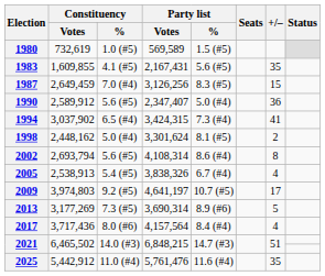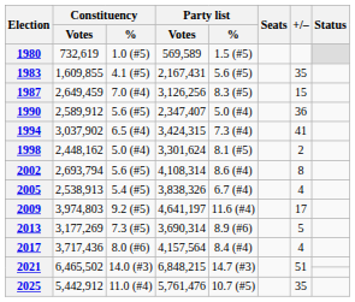 <table class="wikitable" style="font-size:97%; text-align:center;">
 <tr>
 <th rowspan=2>Election</th>
 <th colspan=2>Constituency</th>
 <th colspan=2>Party list</th>
 <th rowspan=2>Seats</th>
 <th rowspan=2>+/–</th>
 <th rowspan=2>Status</th>
 </tr>
 <tr>
 <th>Votes</th>
 <th>%</th>
 <th>Votes</th>
 <th>%</th>
 </tr>
 <tr>
 <th><a href='#'>1980</a></th>
 <td>732,619</td>
 <td>1.0 (#5)</td>
 <td>569,589</td>
 <td>1.5 (#5)</td>
 <td></td>
 <td></td>
 <td style="background:#ddd;"></td>
 </tr>
 <tr>
 <th><a href='#'>1983</a></th>
 <td>1,609,855</td>
 <td>4.1 (#5)</td>
 <td>2,167,431</td>
 <td>5.6 (#5)</td>
 <td></td>
 <td> 35</td>
 <td></td>
 </tr>
 <tr>
 <th><a href='#'>1987</a></th>
 <td>2,649,459</td>
 <td>7.0 (#4)</td>
 <td>3,126,256</td>
 <td>8.3 (#5)</td>
 <td></td>
 <td> 15</td>
 <td></td>
 </tr>
 <tr>
 <th><a href='#'>1990</a></th>
 <td>2,589,912</td>
 <td>5.6 (#5)</td>
 <td>2,347,407</td>
 <td>5.0 (#4)</td>
 <td></td>
 <td> 36</td>
 <td></td>
 </tr>
 <tr>
 <th><a href='#'>1994</a></th>
 <td>3,037,902</td>
 <td>6.5 (#4)</td>
 <td>3,424,315</td>
 <td>7.3 (#4)</td>
 <td></td>
 <td> 41</td>
 <td></td>
 </tr>
 <tr>
 <th><a href='#'>1998</a></th>
 <td>2,448,162</td>
 <td>5.0 (#4)</td>
 <td>3,301,624</td>
 <td>8.1 (#5)</td>
 <td></td>
 <td> 2</td>
 <td></td>
 </tr>
 <tr>
 <th><a href='#'>2002</a></th>
 <td>2,693,794</td>
 <td>5.6 (#5)</td>
 <td>4,108,314</td>
 <td>8.6 (#4)</td>
 <td></td>
 <td> 8</td>
 <td></td>
 </tr>
 <tr>
 <th><a href='#'>2005</a></th>
 <td>2,538,913</td>
 <td>5.4 (#5)</td>
 <td>3,838,326</td>
 <td>6.7 (#4)</td>
 <td></td>
 <td> 4</td>
 <td></td>
 </tr>
 <tr>
 <th><a href='#'>2009</a></th>
 <td>3,974,803</td>
 <td>9.2 (#5)</td>
 <td>4,641,197</td>
-<td>10.7 (#5)</td>
+<td>11.6 (#4)</td>
 <td></td>
 <td> 17</td>
 <td></td>
 </tr>
 <tr>
 <th><a href='#'>2013</a></th>
 <td>3,177,269</td>
 <td>7.3 (#5)</td>
 <td>3,690,314</td>
 <td>8.9 (#6)</td>
 <td></td>
 <td> 5</td>
 <td></td>
 </tr>
 <tr>
 <th><a href='#'>2017</a></th>
 <td>3,717,436</td>
 <td>8.0 (#6)</td>
 <td>4,157,564</td>
 <td>8.4 (#4)</td>
 <td></td>
 <td> 4</td>
 <td></td>
 </tr>
 <tr>
 <th rowspan=2><a href='#'>2021</a></th>
 <td rowspan=2>6,465,502</td>
 <td rowspan=2>14.0 (#3)</td>
 <td rowspan=2>6,848,215</td>
 <td rowspan=2>14.7 (#3)</td>
 <td rowspan=2></td>
 <td rowspan=2> 51</td>
 <td> </td>
 </tr>
 <tr>
 <td> </td>
 </tr>
 <tr>
 <th><a href='#'>2025</a></th>
 <td>5,442,912</td>
 <td>11.0 (#4)</td>
 <td>5,761,476</td>
-<td>11.6 (#4)</td>
+<td>10.7 (#5)</td>
 <td></td>
 <td> 35</td>
 <td></td>
 </tr>
 </table>
